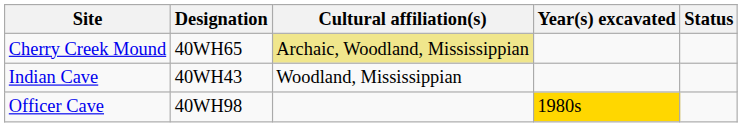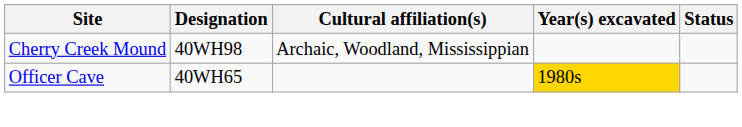 <table class="wikitable">
 <tr>
 <th>Site</th>
 <th>Designation</th>
 <th>Cultural affiliation(s)</th>
 <th>Year(s) excavated</th>
 <th>Status</th>
 </tr>
 <tr>
 <td><a href='#'>Cherry Creek Mound</a></td>
-<td>40WH65</td>
-<td style="background: khaki;">Archaic, Woodland, Mississippian</td>
-<td></td>
-<td></td>
-</tr>
-<tr>
-<td><a href='#'>Indian Cave</a></td>
-<td>40WH43</td>
-<td>Woodland, Mississippian</td>
+<td>40WH98</td>
+<td>Archaic, Woodland, Mississippian</td>
 <td></td>
 <td></td>
 </tr>
 <tr>
 <td><a href='#'>Officer Cave</a></td>
-<td>40WH98</td>
+<td>40WH65</td>
 <td></td>
 <td style="background: gold;">1980s</td>
 <td></td>
 </tr>
 </table>
